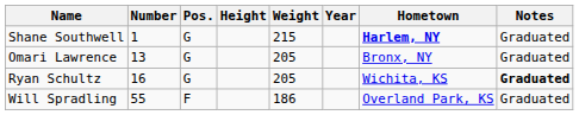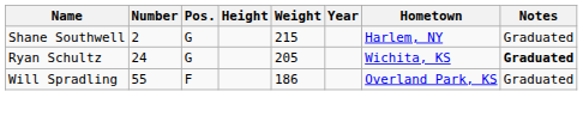 <table class="wikitable sortable" border="1">
 <tr>
 <th>Name</th>
 <th>Number</th>
 <th>Pos.</th>
 <th>Height</th>
 <th>Weight</th>
 <th>Year</th>
 <th>Hometown</th>
 <th class="unsortable">Notes</th>
 </tr>
 <tr>
 <td>Shane Southwell</td>
-<td>1</td>
+<td>2</td>
 <td>G</td>
 <td></td>
 <td>215</td>
 <td></td>
-<td><strong><a href='#'>Harlem, NY</a></strong></td>
-<td>Graduated</td>
-</tr>
-<tr>
-<td>Omari Lawrence</td>
-<td>13</td>
-<td>G</td>
-<td></td>
-<td>205</td>
-<td></td>
-<td><a href='#'>Bronx, NY</a></td>
+<td><a href='#'>Harlem, NY</a></td>
 <td>Graduated</td>
 </tr>
 <tr>
 <td>Ryan Schultz</td>
-<td>16</td>
+<td>24</td>
 <td>G</td>
 <td></td>
 <td>205</td>
 <td></td>
 <td><a href='#'>Wichita, KS</a></td>
 <td><strong>Graduated</strong></td>
 </tr>
 <tr>
 <td>Will Spradling</td>
 <td>55</td>
 <td>F</td>
 <td></td>
 <td>186</td>
 <td></td>
 <td><a href='#'>Overland Park, KS</a></td>
 <td>Graduated</td>
 </tr>
 </table>
